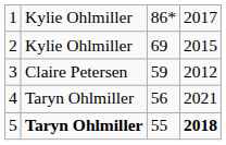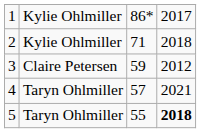 <table class="wikitable">
 <tr>
 </tr>
 <tr>
 <td>1</td>
 <td>Kylie Ohlmiller</td>
 <td>86*</td>
 <td>2017</td>
 </tr>
 <tr>
 <td>2</td>
 <td>Kylie Ohlmiller</td>
-<td>69</td>
-<td>2015</td>
+<td>71</td>
+<td>2018</td>
 </tr>
 <tr>
 <td>3</td>
 <td>Claire Petersen</td>
 <td>59</td>
 <td>2012</td>
 </tr>
 <tr>
 <td>4</td>
 <td>Taryn Ohlmiller</td>
-<td>56</td>
+<td>57</td>
 <td>2021</td>
 </tr>
 <tr>
 <td>5</td>
-<td><strong>Taryn Ohlmiller</strong></td>
+<td>Taryn Ohlmiller</td>
 <td>55</td>
 <td><strong>2018</strong></td>
 </tr>
 </table>
